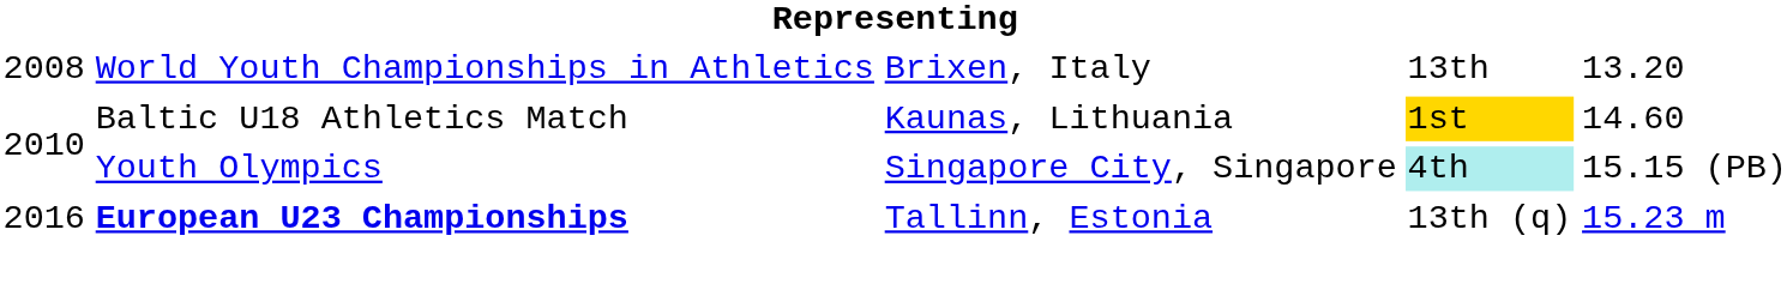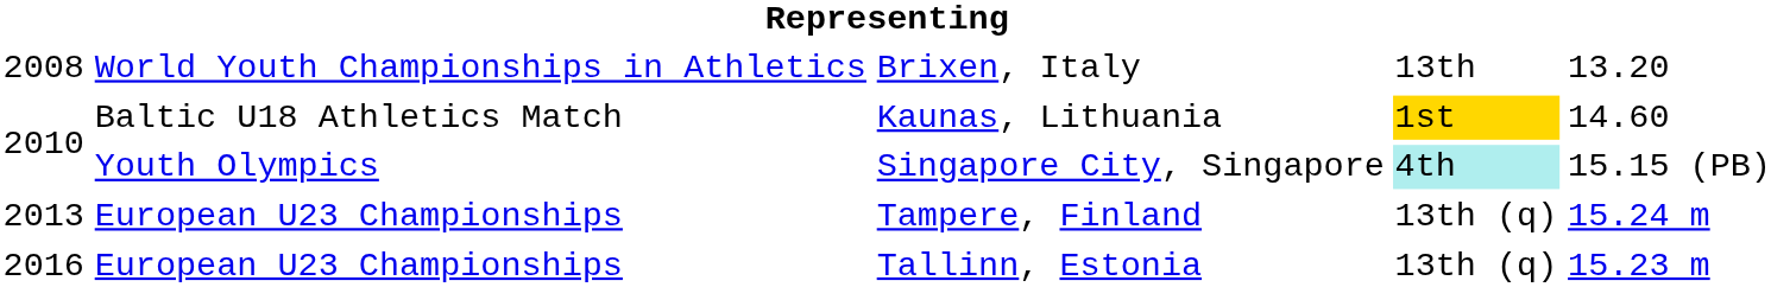 <table>
 <tr>
 <th colspan="5">Representing </th>
 </tr>
 <tr>
 <td>2008</td>
 <td><a href='#'>World Youth Championships in Athletics</a></td>
 <td><a href='#'>Brixen</a>, Italy</td>
 <td>13th</td>
 <td>13.20</td>
 </tr>
 <tr>
 <td rowspan=2>2010</td>
 <td>Baltic U18 Athletics Match</td>
 <td><a href='#'>Kaunas</a>, Lithuania</td>
 <td bgcolor=gold>1st</td>
 <td>14.60</td>
 </tr>
 <tr>
 <td><a href='#'>Youth Olympics</a></td>
 <td><a href='#'>Singapore City</a>, Singapore</td>
 <td style="background: paleturquoise;">4th</td>
 <td>15.15 (PB)</td>
 </tr>
 <tr>
+<td>2013</td>
+<td><a href='#'>European U23 Championships</a></td>
+<td><a href='#'>Tampere</a>, <a href='#'>Finland</a></td>
+<td>13th (q)</td>
+<td><a href='#'>15.24 m</a></td>
+</tr>
+<tr>
 <td>2016</td>
-<td><strong><a href='#'>European U23 Championships</a></strong></td>
+<td><a href='#'>European U23 Championships</a></td>
 <td><a href='#'>Tallinn</a>, <a href='#'>Estonia</a></td>
 <td>13th (q)</td>
 <td><a href='#'>15.23 m</a></td>
 </tr>
 </table>
